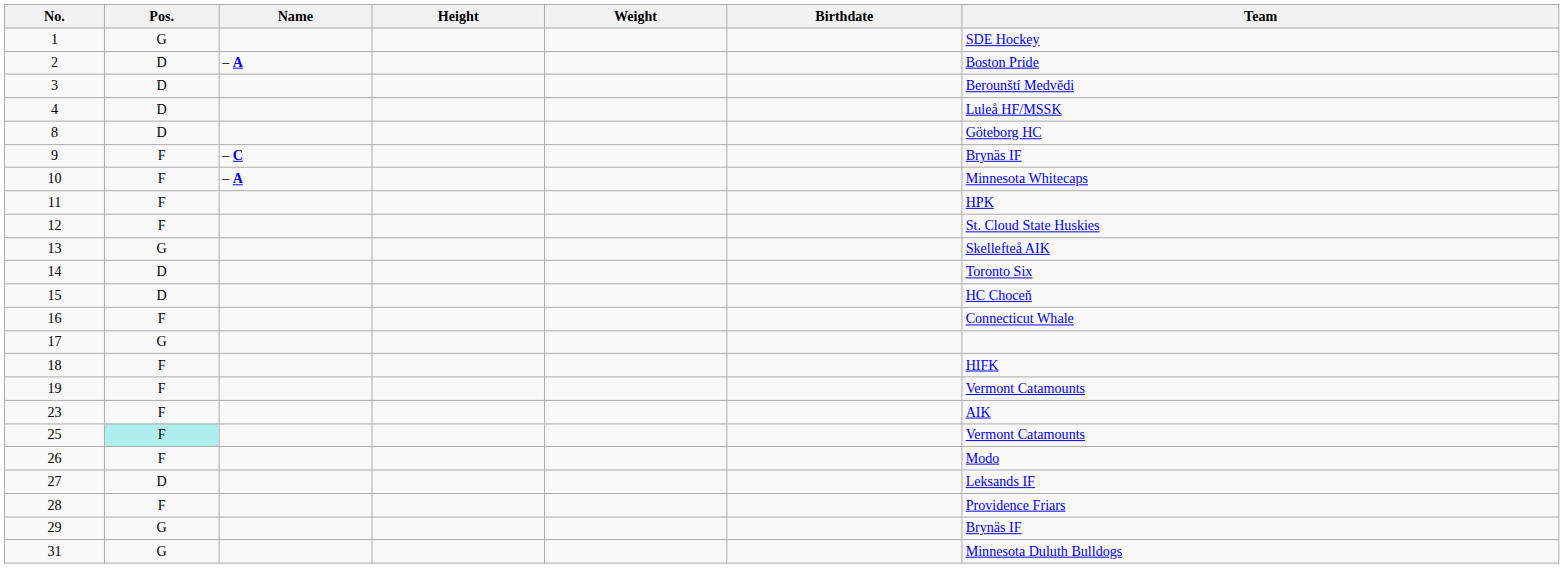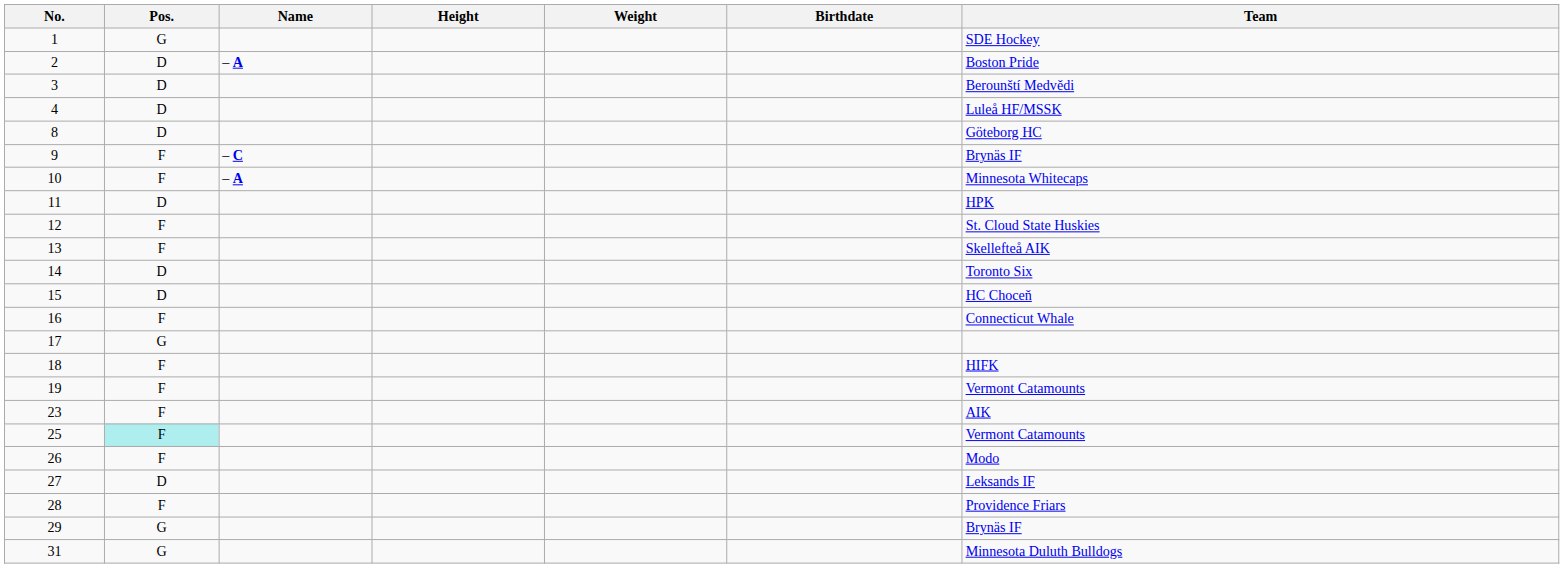 <table class="wikitable sortable" width="80%" style="font-size: 90%; text-align: center;">
 <tr>
 <th>No.</th>
 <th>Pos.</th>
 <th>Name</th>
 <th>Height</th>
 <th>Weight</th>
 <th>Birthdate</th>
 <th>Team</th>
 </tr>
 <tr>
 <td>1</td>
 <td>G</td>
 <td align=left></td>
 <td></td>
 <td></td>
 <td></td>
 <td style="text-align:left;"> <a href='#'>SDE Hockey</a></td>
 </tr>
 <tr>
 <td>2</td>
 <td>D</td>
 <td align=left> – <strong><a href='#'>A</a></strong></td>
 <td></td>
 <td></td>
 <td></td>
 <td style="text-align:left;"> <a href='#'>Boston Pride</a></td>
 </tr>
 <tr>
 <td>3</td>
 <td>D</td>
 <td align=left></td>
 <td></td>
 <td></td>
 <td></td>
 <td style="text-align:left;"> <a href='#'>Berounští Medvědi</a></td>
 </tr>
 <tr>
 <td>4</td>
 <td>D</td>
 <td align=left></td>
 <td></td>
 <td></td>
 <td></td>
 <td style="text-align:left;"> <a href='#'>Luleå HF/MSSK</a></td>
 </tr>
 <tr>
 <td>8</td>
 <td>D</td>
 <td align=left></td>
 <td></td>
 <td></td>
 <td></td>
 <td style="text-align:left;"> <a href='#'>Göteborg HC</a></td>
 </tr>
 <tr>
 <td>9</td>
 <td>F</td>
 <td align=left> – <strong><a href='#'>C</a></strong></td>
 <td></td>
 <td></td>
 <td></td>
 <td style="text-align:left;"> <a href='#'>Brynäs IF</a></td>
 </tr>
 <tr>
 <td>10</td>
 <td>F</td>
 <td align=left> – <strong><a href='#'>A</a></strong></td>
 <td></td>
 <td></td>
 <td></td>
 <td style="text-align:left;"> <a href='#'>Minnesota Whitecaps</a></td>
 </tr>
 <tr>
 <td>11</td>
-<td>F</td>
+<td>D</td>
 <td align=left></td>
 <td></td>
 <td></td>
 <td></td>
 <td style="text-align:left;"> <a href='#'>HPK</a></td>
 </tr>
 <tr>
 <td>12</td>
 <td>F</td>
 <td align=left></td>
 <td></td>
 <td></td>
 <td></td>
 <td style="text-align:left;"> <a href='#'>St. Cloud State Huskies</a></td>
 </tr>
 <tr>
 <td>13</td>
-<td>G</td>
+<td>F</td>
 <td align=left></td>
 <td></td>
 <td></td>
 <td></td>
 <td style="text-align:left;"> <a href='#'>Skellefteå AIK</a></td>
 </tr>
 <tr>
 <td>14</td>
 <td>D</td>
 <td align=left></td>
 <td></td>
 <td></td>
 <td></td>
 <td style="text-align:left;"> <a href='#'>Toronto Six</a></td>
 </tr>
 <tr>
 <td>15</td>
 <td>D</td>
 <td align=left></td>
 <td></td>
 <td></td>
 <td></td>
 <td style="text-align:left;"> <a href='#'>HC Choceň</a></td>
 </tr>
 <tr>
 <td>16</td>
 <td>F</td>
 <td align=left></td>
 <td></td>
 <td></td>
 <td></td>
 <td style="text-align:left;"> <a href='#'>Connecticut Whale</a></td>
 </tr>
 <tr>
 <td>17</td>
 <td>G</td>
 <td align=left></td>
 <td></td>
 <td></td>
 <td></td>
 <td style="text-align:left;"></td>
 </tr>
 <tr>
 <td>18</td>
 <td>F</td>
 <td align=left></td>
 <td></td>
 <td></td>
 <td></td>
 <td style="text-align:left;"> <a href='#'>HIFK</a></td>
 </tr>
 <tr>
 <td>19</td>
 <td>F</td>
 <td align=left></td>
 <td></td>
 <td></td>
 <td></td>
 <td style="text-align:left;"> <a href='#'>Vermont Catamounts</a></td>
 </tr>
 <tr>
 <td>23</td>
 <td>F</td>
 <td align=left></td>
 <td></td>
 <td></td>
 <td></td>
 <td style="text-align:left;"> <a href='#'>AIK</a></td>
 </tr>
 <tr>
 <td>25</td>
 <td style="background: paleturquoise;">F</td>
 <td align=left></td>
 <td></td>
 <td></td>
 <td></td>
 <td style="text-align:left;"> <a href='#'>Vermont Catamounts</a></td>
 </tr>
 <tr>
 <td>26</td>
 <td>F</td>
 <td align=left></td>
 <td></td>
 <td></td>
 <td></td>
 <td style="text-align:left;"> <a href='#'>Modo</a></td>
 </tr>
 <tr>
 <td>27</td>
 <td>D</td>
 <td align=left></td>
 <td></td>
 <td></td>
 <td></td>
 <td style="text-align:left;"> <a href='#'>Leksands IF</a></td>
 </tr>
 <tr>
 <td>28</td>
 <td>F</td>
 <td align=left></td>
 <td></td>
 <td></td>
 <td></td>
 <td style="text-align:left;"> <a href='#'>Providence Friars</a></td>
 </tr>
 <tr>
 <td>29</td>
 <td>G</td>
 <td align=left></td>
 <td></td>
 <td></td>
 <td></td>
 <td style="text-align:left;"> <a href='#'>Brynäs IF</a></td>
 </tr>
 <tr>
 <td>31</td>
 <td>G</td>
 <td align=left></td>
 <td></td>
 <td></td>
 <td></td>
 <td style="text-align:left;"> <a href='#'>Minnesota Duluth Bulldogs</a></td>
 </tr>
 </table>
